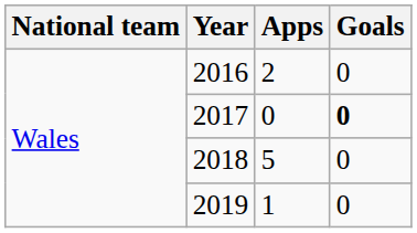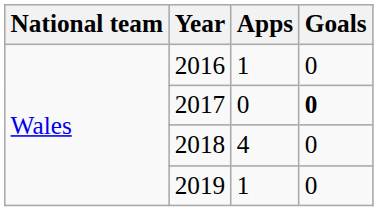 <table class="wikitable">
 <tr>
 <th>National team</th>
 <th>Year</th>
 <th>Apps</th>
 <th>Goals</th>
 </tr>
 <tr>
 <td rowspan="4"><a href='#'>Wales</a></td>
 <td>2016</td>
-<td>2</td>
+<td>1</td>
 <td>0</td>
 </tr>
 <tr>
 <td>2017</td>
 <td>0</td>
 <td><strong>0</strong></td>
 </tr>
 <tr>
 <td>2018</td>
-<td>5</td>
+<td>4</td>
 <td>0</td>
 </tr>
 <tr>
 <td>2019</td>
 <td>1</td>
 <td>0</td>
 </tr>
 </table>
